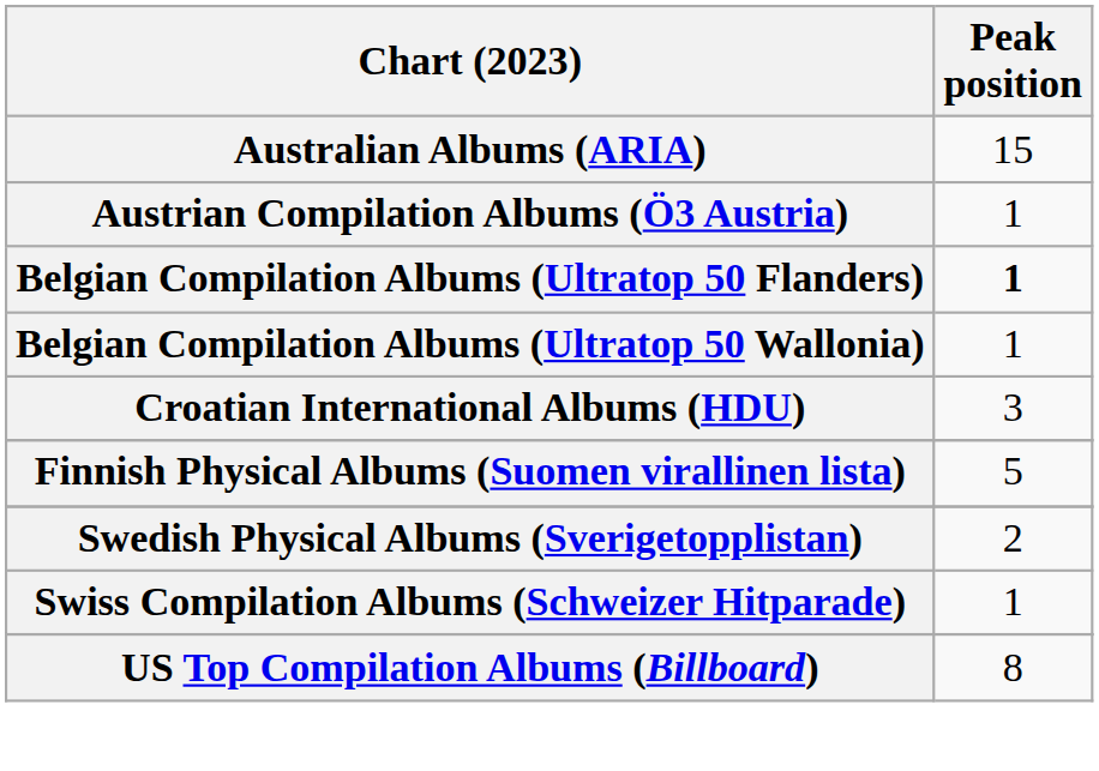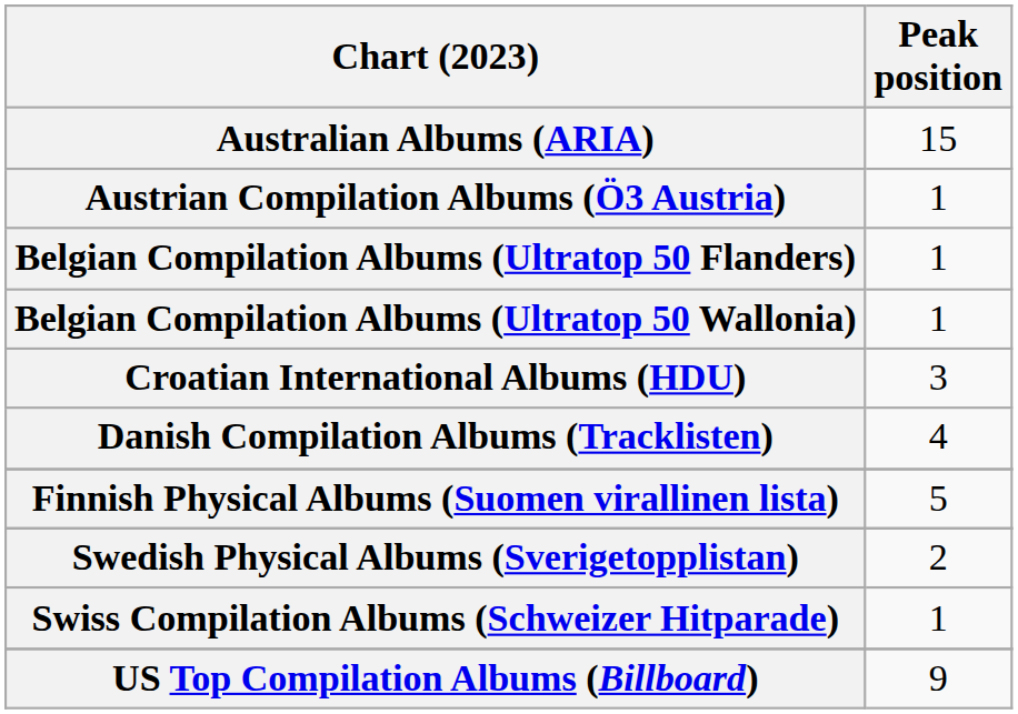 <table class="wikitable sortable plainrowheaders" style="text-align:center">
 <tr>
 <th scope="col">Chart (2023)</th>
 <th scope="col">Peak<br>position</th>
 </tr>
 <tr>
 <th scope="row">Australian Albums (<a href='#'>ARIA</a>)</th>
 <td>15</td>
 </tr>
 <tr>
 <th scope="row">Austrian Compilation Albums (<a href='#'>Ö3 Austria</a>)</th>
 <td>1</td>
 </tr>
 <tr>
 <th scope="row">Belgian Compilation Albums (<a href='#'>Ultratop 50</a> Flanders)</th>
-<td><strong>1</strong></td>
+<td>1</td>
 </tr>
 <tr>
 <th scope="row">Belgian Compilation Albums (<a href='#'>Ultratop 50</a> Wallonia)</th>
 <td>1</td>
 </tr>
 <tr>
 <th scope="row">Croatian International Albums (<a href='#'>HDU</a>)</th>
 <td>3</td>
+</tr>
+<tr>
+<th scope="row">Danish Compilation Albums (<a href='#'>Tracklisten</a>)</th>
+<td>4</td>
 </tr>
 <tr>
 </tr>
 <tr>
 <th scope="row">Finnish Physical Albums (<a href='#'>Suomen virallinen lista</a>)</th>
 <td>5</td>
 </tr>
 <tr>
 </tr>
 <tr>
 </tr>
 <tr>
 <th scope="row">Swedish Physical Albums (<a href='#'>Sverigetopplistan</a>)</th>
 <td>2</td>
 </tr>
 <tr>
 <th scope="row">Swiss Compilation Albums (<a href='#'>Schweizer Hitparade</a>)</th>
 <td>1</td>
 </tr>
 <tr>
 </tr>
 <tr>
 <th scope="row">US <a href='#'>Top Compilation Albums</a> (<em><a href='#'>Billboard</a></em>)</th>
-<td>8</td>
+<td>9</td>
 </tr>
 </table>
